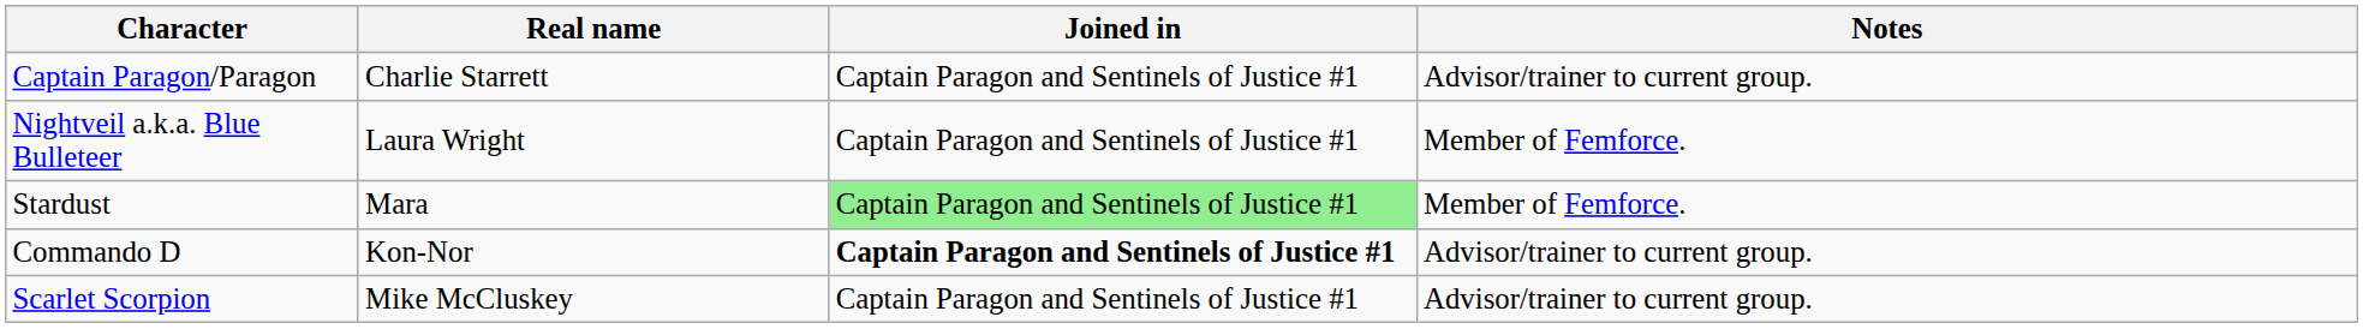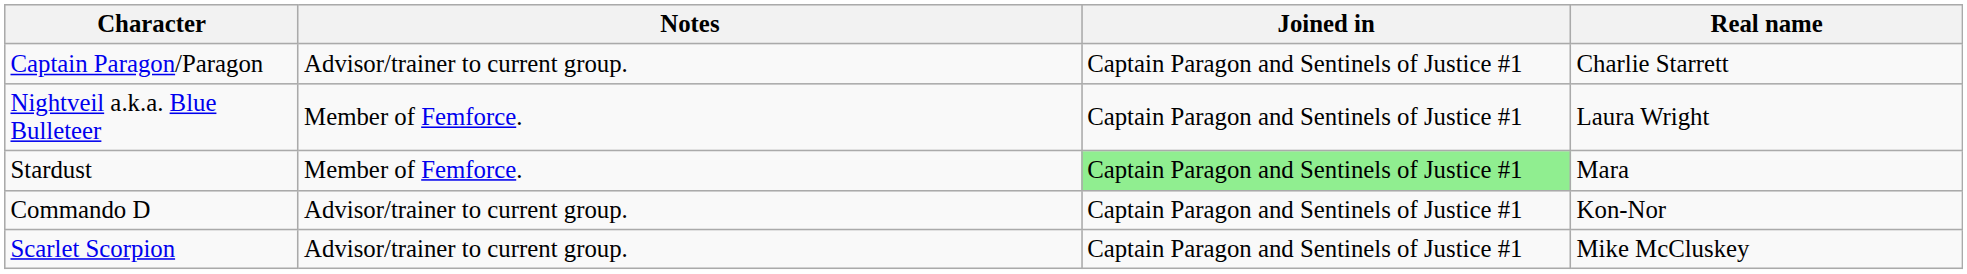 <table class="wikitable" width=100%>
 <tr>
 <th width=15%>Character</th>
+<th width=40%>Notes</th>
+<th width=25%>Joined in</th>
 <th width=20%>Real name</th>
-<th width=25%>Joined in</th>
-<th width=40%>Notes</th>
 </tr>
 <tr>
 <td><a href='#'>Captain Paragon</a>/Paragon</td>
+<td>Advisor/trainer to current group.</td>
+<td>Captain Paragon and Sentinels of Justice #1</td>
 <td>Charlie Starrett</td>
-<td>Captain Paragon and Sentinels of Justice #1</td>
-<td>Advisor/trainer to current group.</td>
 </tr>
 <tr>
 <td><a href='#'>Nightveil</a> a.k.a. <a href='#'>Blue Bulleteer</a></td>
+<td>Member of <a href='#'>Femforce</a>.</td>
+<td>Captain Paragon and Sentinels of Justice #1</td>
 <td>Laura Wright</td>
-<td>Captain Paragon and Sentinels of Justice #1</td>
-<td>Member of <a href='#'>Femforce</a>.</td>
 </tr>
 <tr>
 <td>Stardust</td>
+<td>Member of <a href='#'>Femforce</a>.</td>
+<td style="background: lightgreen;">Captain Paragon and Sentinels of Justice #1</td>
 <td>Mara</td>
-<td style="background: lightgreen;">Captain Paragon and Sentinels of Justice #1</td>
-<td>Member of <a href='#'>Femforce</a>.</td>
 </tr>
 <tr>
 <td>Commando D</td>
+<td>Advisor/trainer to current group.</td>
+<td>Captain Paragon and Sentinels of Justice #1</td>
 <td>Kon-Nor</td>
-<td><strong>Captain Paragon and Sentinels of Justice #1</strong></td>
-<td>Advisor/trainer to current group.</td>
 </tr>
 <tr>
 <td><a href='#'>Scarlet Scorpion</a></td>
+<td>Advisor/trainer to current group.</td>
+<td>Captain Paragon and Sentinels of Justice #1</td>
 <td>Mike McCluskey</td>
-<td>Captain Paragon and Sentinels of Justice #1</td>
-<td>Advisor/trainer to current group.</td>
 </tr>
 </table>
